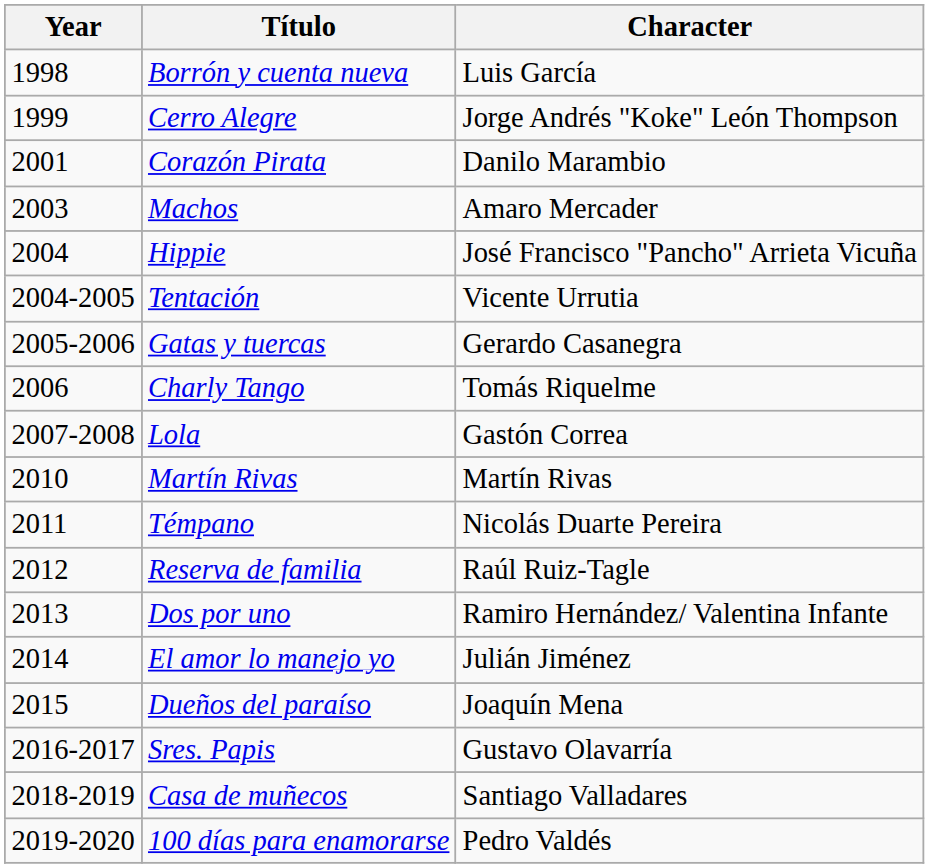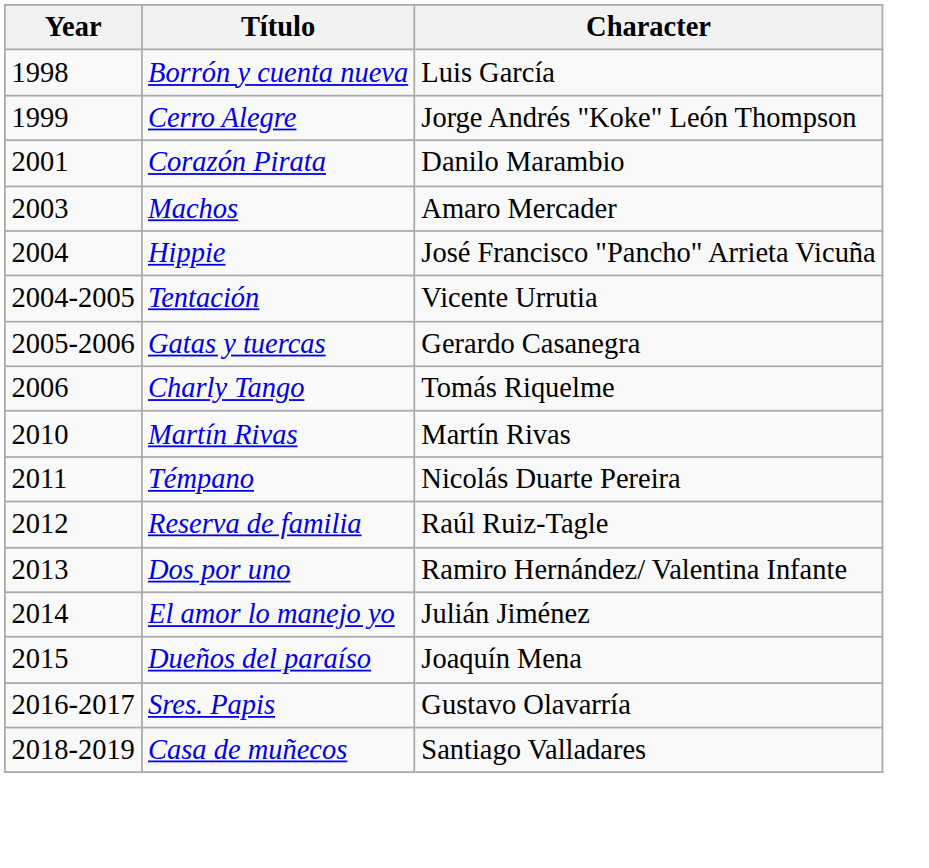 <table class="wikitable">
 <tr>
 <th>Year</th>
 <th>Título</th>
 <th>Character</th>
 </tr>
 <tr>
 <td>1998</td>
 <td><em><a href='#'>Borrón y cuenta nueva</a></em></td>
 <td>Luis García</td>
 </tr>
 <tr>
 <td>1999</td>
 <td><em><a href='#'>Cerro Alegre</a></em></td>
 <td>Jorge Andrés "Koke" León Thompson</td>
 </tr>
 <tr>
 <td>2001</td>
 <td><em><a href='#'>Corazón Pirata</a></em></td>
 <td>Danilo Marambio</td>
 </tr>
 <tr>
 <td>2003</td>
 <td><em><a href='#'>Machos</a></em></td>
 <td>Amaro Mercader</td>
 </tr>
 <tr>
 <td>2004</td>
 <td><em><a href='#'>Hippie</a></em></td>
 <td>José Francisco "Pancho" Arrieta Vicuña</td>
 </tr>
 <tr>
 <td>2004-2005</td>
 <td><em><a href='#'>Tentación</a></em></td>
 <td>Vicente Urrutia</td>
 </tr>
 <tr>
 <td>2005-2006</td>
 <td><em><a href='#'>Gatas y tuercas</a></em></td>
 <td>Gerardo Casanegra</td>
 </tr>
 <tr>
 <td>2006</td>
 <td><em><a href='#'>Charly Tango</a></em></td>
 <td>Tomás Riquelme</td>
 </tr>
 <tr>
-<td>2007-2008</td>
-<td><em><a href='#'>Lola</a></em></td>
-<td>Gastón Correa</td>
-</tr>
-<tr>
 <td>2010</td>
 <td><em><a href='#'>Martín Rivas</a></em></td>
 <td>Martín Rivas</td>
 </tr>
 <tr>
 <td>2011</td>
 <td><em><a href='#'>Témpano</a></em></td>
 <td>Nicolás Duarte Pereira</td>
 </tr>
 <tr>
 <td>2012</td>
 <td><em><a href='#'>Reserva de familia</a></em></td>
 <td>Raúl Ruiz-Tagle</td>
 </tr>
 <tr>
 <td>2013</td>
 <td><em><a href='#'>Dos por uno</a></em></td>
 <td>Ramiro Hernández/ Valentina Infante</td>
 </tr>
 <tr>
 <td>2014</td>
 <td><em><a href='#'>El amor lo manejo yo</a></em></td>
 <td>Julián Jiménez</td>
 </tr>
 <tr>
 <td>2015</td>
 <td><em><a href='#'>Dueños del paraíso</a></em></td>
 <td>Joaquín Mena</td>
 </tr>
 <tr>
 <td>2016-2017</td>
 <td><em><a href='#'>Sres. Papis</a></em></td>
 <td>Gustavo Olavarría</td>
 </tr>
 <tr>
 <td>2018-2019</td>
 <td><em><a href='#'>Casa de muñecos</a></em></td>
 <td>Santiago Valladares</td>
 </tr>
-<tr>
-<td>2019-2020</td>
-<td><em><a href='#'>100 días para enamorarse</a></em></td>
-<td>Pedro Valdés</td>
-</tr>
 </table>
